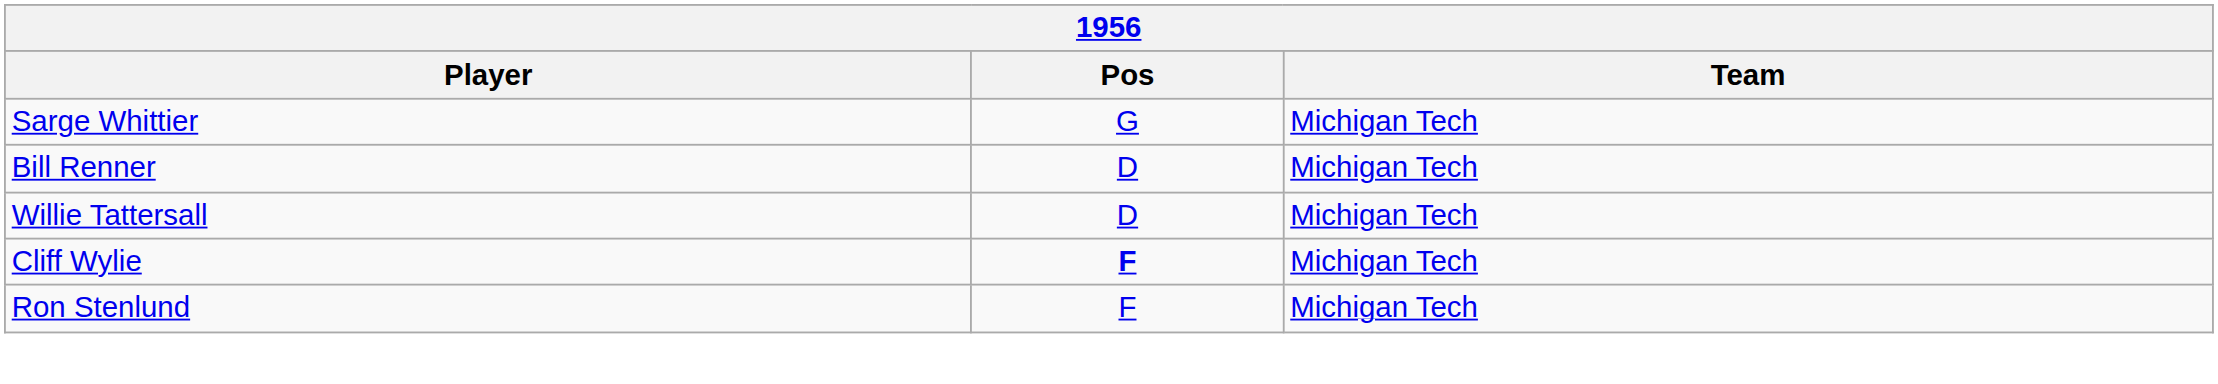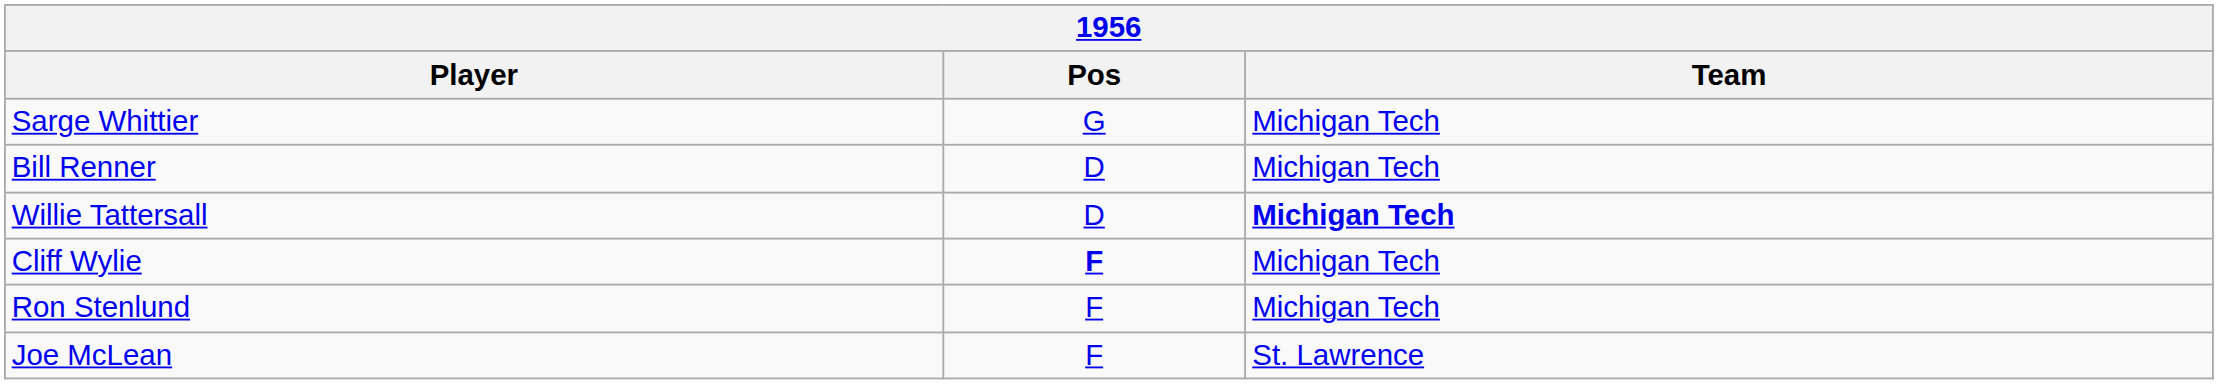 <table class="wikitable" width=95%>
 <tr>
 <th colspan=3><a href='#'>1956</a></th>
 </tr>
 <tr>
 <th>Player</th>
 <th>Pos</th>
 <th>Team</th>
 </tr>
 <tr>
 <td><a href='#'>Sarge Whittier</a></td>
 <td style="text-align:center;"><a href='#'>G</a></td>
 <td><a href='#'>Michigan Tech</a></td>
 </tr>
 <tr>
 <td><a href='#'>Bill Renner</a></td>
 <td style="text-align:center;"><a href='#'>D</a></td>
 <td><a href='#'>Michigan Tech</a></td>
 </tr>
 <tr>
 <td><a href='#'>Willie Tattersall</a></td>
 <td style="text-align:center;"><a href='#'>D</a></td>
-<td><a href='#'>Michigan Tech</a></td>
+<td><strong><a href='#'>Michigan Tech</a></strong></td>
 </tr>
 <tr>
 <td><a href='#'>Cliff Wylie</a></td>
 <td style="text-align:center;"><strong><a href='#'>F</a></strong></td>
 <td><a href='#'>Michigan Tech</a></td>
 </tr>
 <tr>
 <td><a href='#'>Ron Stenlund</a></td>
 <td style="text-align:center;"><a href='#'>F</a></td>
 <td><a href='#'>Michigan Tech</a></td>
 </tr>
+<tr>
+<td><a href='#'>Joe McLean</a></td>
+<td style="text-align:center;"><a href='#'>F</a></td>
+<td><a href='#'>St. Lawrence</a></td>
+</tr>
 </table>
